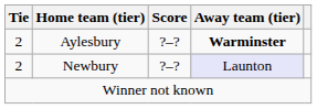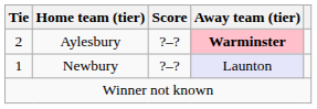 <table class="wikitable" style="text-align:center; font-size:85%">
 <tr>
 <th>Tie</th>
 <th>Home team (tier)</th>
 <th>Score</th>
 <th>Away team (tier)</th>
 <th></th>
 </tr>
 <tr>
 <td align="center">2</td>
 <td>Aylesbury</td>
 <td align="center">?–?</td>
-<td><strong>Warminster</strong></td>
+<td style="background: pink;"><strong>Warminster</strong></td>
 <td></td>
 </tr>
 <tr>
-<td align="center">2</td>
+<td align="center">1</td>
 <td>Newbury</td>
 <td align="center">?–?</td>
 <td style="background: lavender;">Launton</td>
 <td></td>
 </tr>
 <tr>
 <td colspan="5" align="center">Winner not known</td>
 </tr>
 </table>
